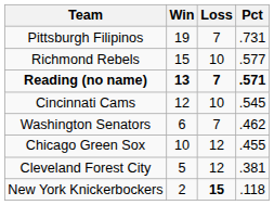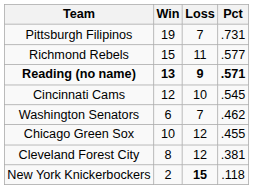 <table class="wikitable" style="text-align:center">
 <tr>
 <th>Team</th>
 <th>Win</th>
 <th>Loss</th>
 <th>Pct</th>
 </tr>
 <tr>
 <td>Pittsburgh Filipinos</td>
 <td>19</td>
 <td>7</td>
 <td>.731</td>
 </tr>
 <tr>
 <td>Richmond Rebels</td>
 <td>15</td>
-<td>10</td>
+<td>11</td>
 <td>.577</td>
 </tr>
 <tr>
 <td><strong>Reading (no name)</strong></td>
 <td><strong>13</strong></td>
-<td><strong>7</strong></td>
+<td><strong>9</strong></td>
 <td><strong>.571</strong></td>
 </tr>
 <tr>
 <td>Cincinnati Cams</td>
 <td>12</td>
 <td>10</td>
 <td>.545</td>
 </tr>
 <tr>
 <td>Washington Senators</td>
 <td>6</td>
 <td>7</td>
 <td>.462</td>
 </tr>
 <tr>
 <td>Chicago Green Sox</td>
 <td>10</td>
 <td>12</td>
 <td>.455</td>
 </tr>
 <tr>
 <td>Cleveland Forest City</td>
-<td>5</td>
+<td>8</td>
 <td>12</td>
 <td>.381</td>
 </tr>
 <tr>
 <td>New York Knickerbockers</td>
 <td>2</td>
 <td><strong>15</strong></td>
 <td>.118</td>
 </tr>
 </table>
